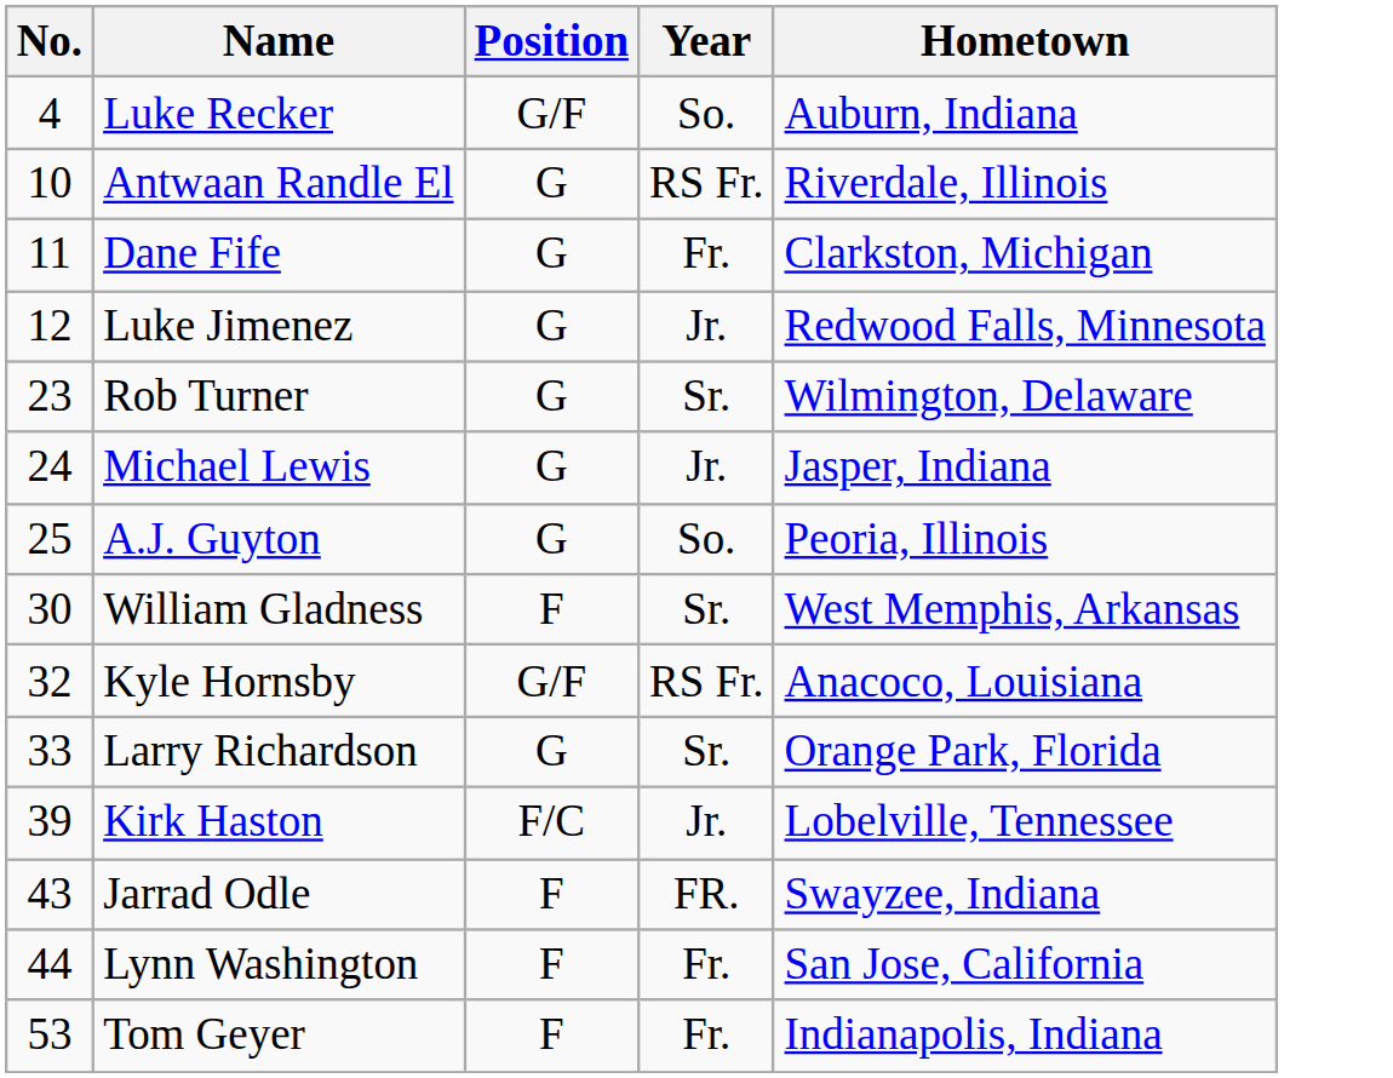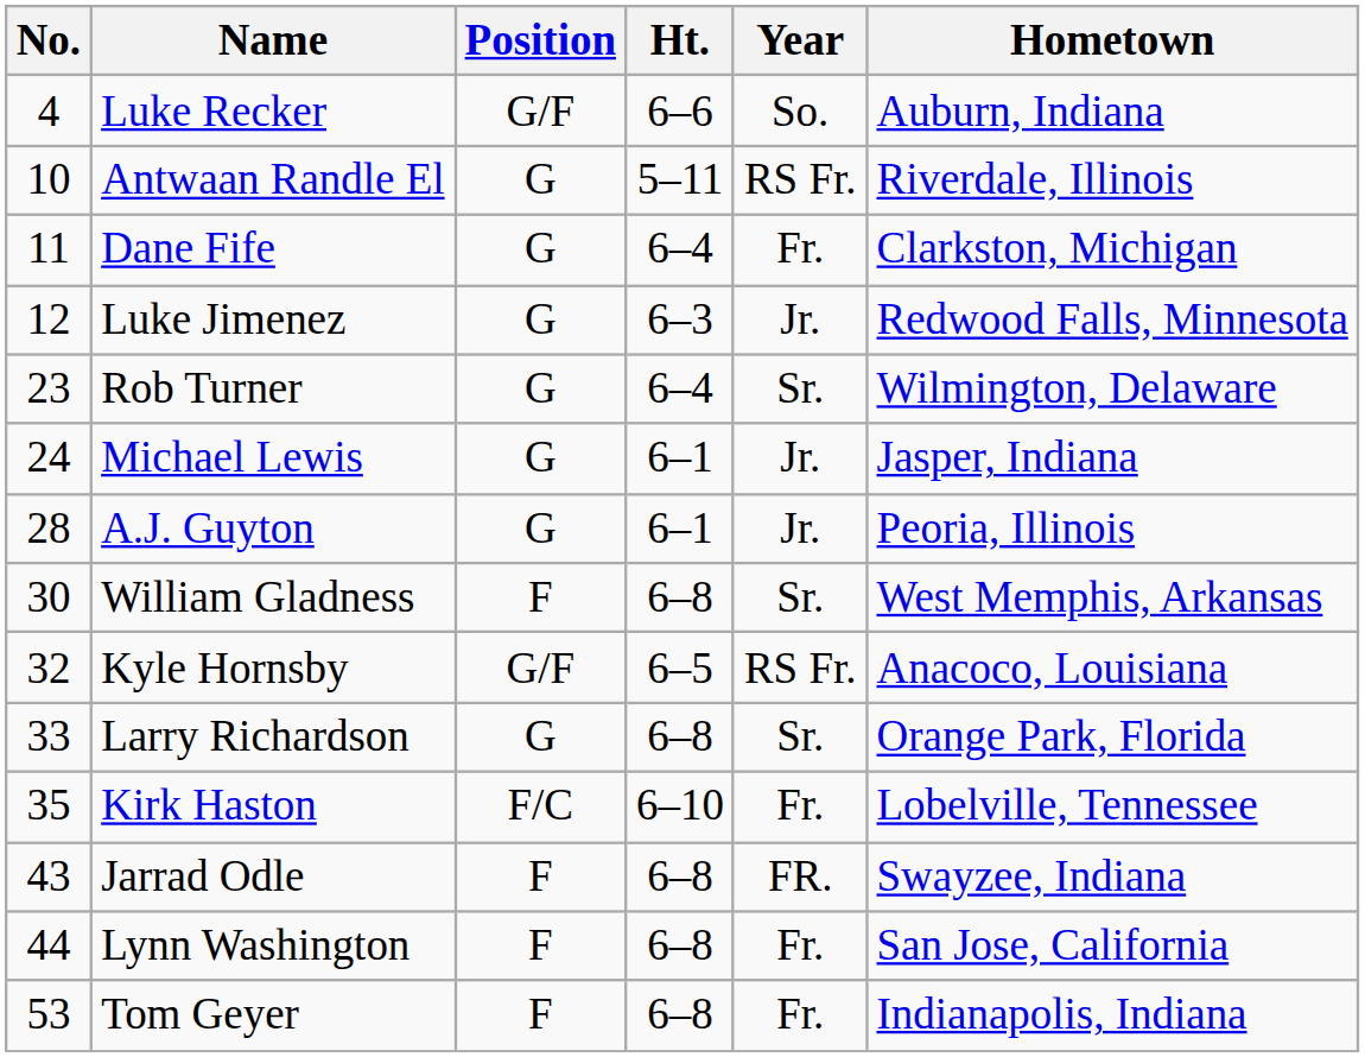 <table class="wikitable" style="text-align:center">
 <tr>
 <th>No.</th>
 <th>Name</th>
 <th><a href='#'>Position</a></th>
+<th>Ht.</th>
 <th>Year</th>
 <th>Hometown</th>
 </tr>
 <tr>
 <td>4</td>
 <td style="text-align:left"><a href='#'>Luke Recker</a></td>
 <td>G/F</td>
+<td>6–6</td>
 <td>So.</td>
 <td style="text-align:left"><a href='#'>Auburn, Indiana</a></td>
 </tr>
 <tr>
 <td>10</td>
 <td style="text-align:left"><a href='#'>Antwaan Randle El</a></td>
 <td>G</td>
+<td>5–11</td>
 <td>RS Fr.</td>
 <td style="text-align:left"><a href='#'>Riverdale, Illinois</a></td>
 </tr>
 <tr>
 <td>11</td>
 <td style="text-align:left"><a href='#'>Dane Fife</a></td>
 <td>G</td>
+<td>6–4</td>
 <td>Fr.</td>
 <td style="text-align:left"><a href='#'>Clarkston, Michigan</a></td>
 </tr>
 <tr>
 <td>12</td>
 <td style="text-align:left">Luke Jimenez</td>
 <td>G</td>
+<td>6–3</td>
 <td>Jr.</td>
 <td style="text-align:left"><a href='#'>Redwood Falls, Minnesota</a></td>
 </tr>
 <tr>
 <td>23</td>
 <td style="text-align:left">Rob Turner</td>
 <td>G</td>
+<td>6–4</td>
 <td>Sr.</td>
 <td style="text-align:left"><a href='#'>Wilmington, Delaware</a></td>
 </tr>
 <tr>
 <td>24</td>
 <td style="text-align:left"><a href='#'>Michael Lewis</a></td>
 <td>G</td>
+<td>6–1</td>
 <td>Jr.</td>
 <td style="text-align:left"><a href='#'>Jasper, Indiana</a></td>
 </tr>
 <tr>
-<td>25</td>
+<td>28</td>
 <td style="text-align:left"><a href='#'>A.J. Guyton</a></td>
 <td>G</td>
-<td>So.</td>
+<td>6–1</td>
+<td>Jr.</td>
 <td style="text-align:left"><a href='#'>Peoria, Illinois</a></td>
 </tr>
 <tr>
 <td>30</td>
 <td style="text-align:left">William Gladness</td>
 <td>F</td>
+<td>6–8</td>
 <td>Sr.</td>
 <td style="text-align:left"><a href='#'>West Memphis, Arkansas</a></td>
 </tr>
 <tr>
 <td>32</td>
 <td style="text-align:left">Kyle Hornsby</td>
 <td>G/F</td>
+<td>6–5</td>
 <td>RS Fr.</td>
 <td style="text-align:left"><a href='#'>Anacoco, Louisiana</a></td>
 </tr>
 <tr>
 <td>33</td>
 <td style="text-align:left">Larry Richardson</td>
 <td>G</td>
+<td>6–8</td>
 <td>Sr.</td>
 <td style="text-align:left"><a href='#'>Orange Park, Florida</a></td>
 </tr>
 <tr>
-<td>39</td>
+<td>35</td>
 <td style="text-align:left"><a href='#'>Kirk Haston</a></td>
 <td>F/C</td>
-<td>Jr.</td>
+<td>6–10</td>
+<td>Fr.</td>
 <td style="text-align:left"><a href='#'>Lobelville, Tennessee</a></td>
 </tr>
 <tr>
 <td>43</td>
 <td style="text-align:left">Jarrad Odle</td>
 <td>F</td>
+<td>6–8</td>
 <td>FR.</td>
 <td style="text-align:left"><a href='#'>Swayzee, Indiana</a></td>
 </tr>
 <tr>
 <td>44</td>
 <td style="text-align:left">Lynn Washington</td>
 <td>F</td>
+<td>6–8</td>
 <td>Fr.</td>
 <td style="text-align:left"><a href='#'>San Jose, California</a></td>
 </tr>
 <tr>
 <td>53</td>
 <td style="text-align:left">Tom Geyer</td>
 <td>F</td>
+<td>6–8</td>
 <td>Fr.</td>
 <td style="text-align:left"><a href='#'>Indianapolis, Indiana</a></td>
 </tr>
 </table>
